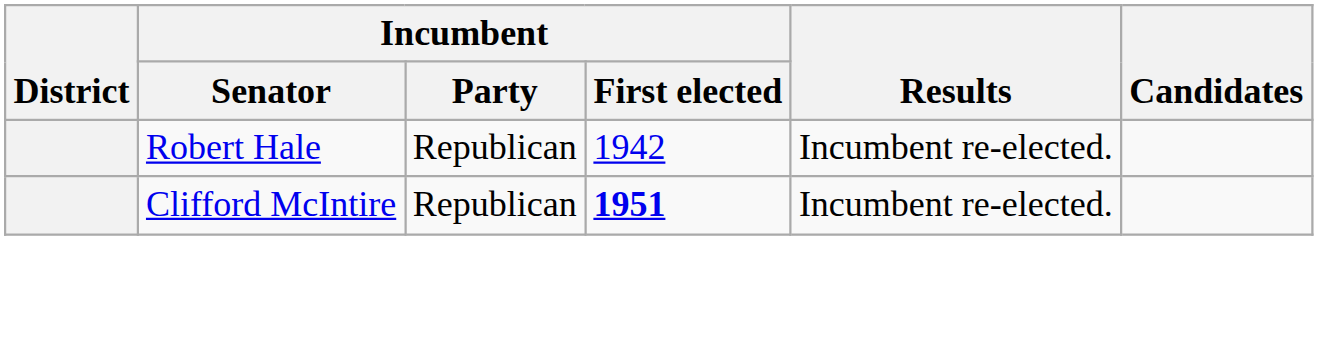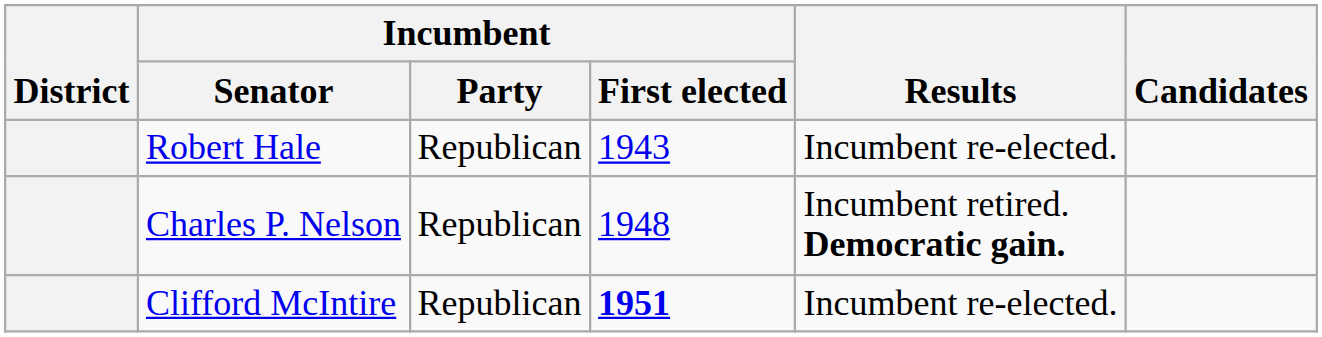 <table class=wikitable>
 <tr valign=bottom>
 <th rowspan=2>District</th>
 <th colspan=3>Incumbent</th>
 <th rowspan=2>Results</th>
 <th rowspan=2>Candidates</th>
 </tr>
 <tr>
 <th>Senator</th>
 <th>Party</th>
 <th>First elected</th>
 </tr>
 <tr>
 <th></th>
 <td><a href='#'>Robert Hale</a></td>
 <td>Republican</td>
-<td><a href='#'>1942</a></td>
+<td><a href='#'>1943</a></td>
 <td>Incumbent re-elected.</td>
+<td nowrap></td>
+</tr>
+<tr>
+<th></th>
+<td><a href='#'>Charles P. Nelson</a></td>
+<td>Republican</td>
+<td><a href='#'>1948</a></td>
+<td>Incumbent retired.<br><strong>Democratic gain.</strong></td>
 <td nowrap></td>
 </tr>
 <tr>
 <th></th>
 <td><a href='#'>Clifford McIntire</a></td>
 <td>Republican</td>
 <td><strong><a href='#'>1951 </a></strong></td>
 <td>Incumbent re-elected.</td>
 <td nowrap></td>
 </tr>
 </table>
